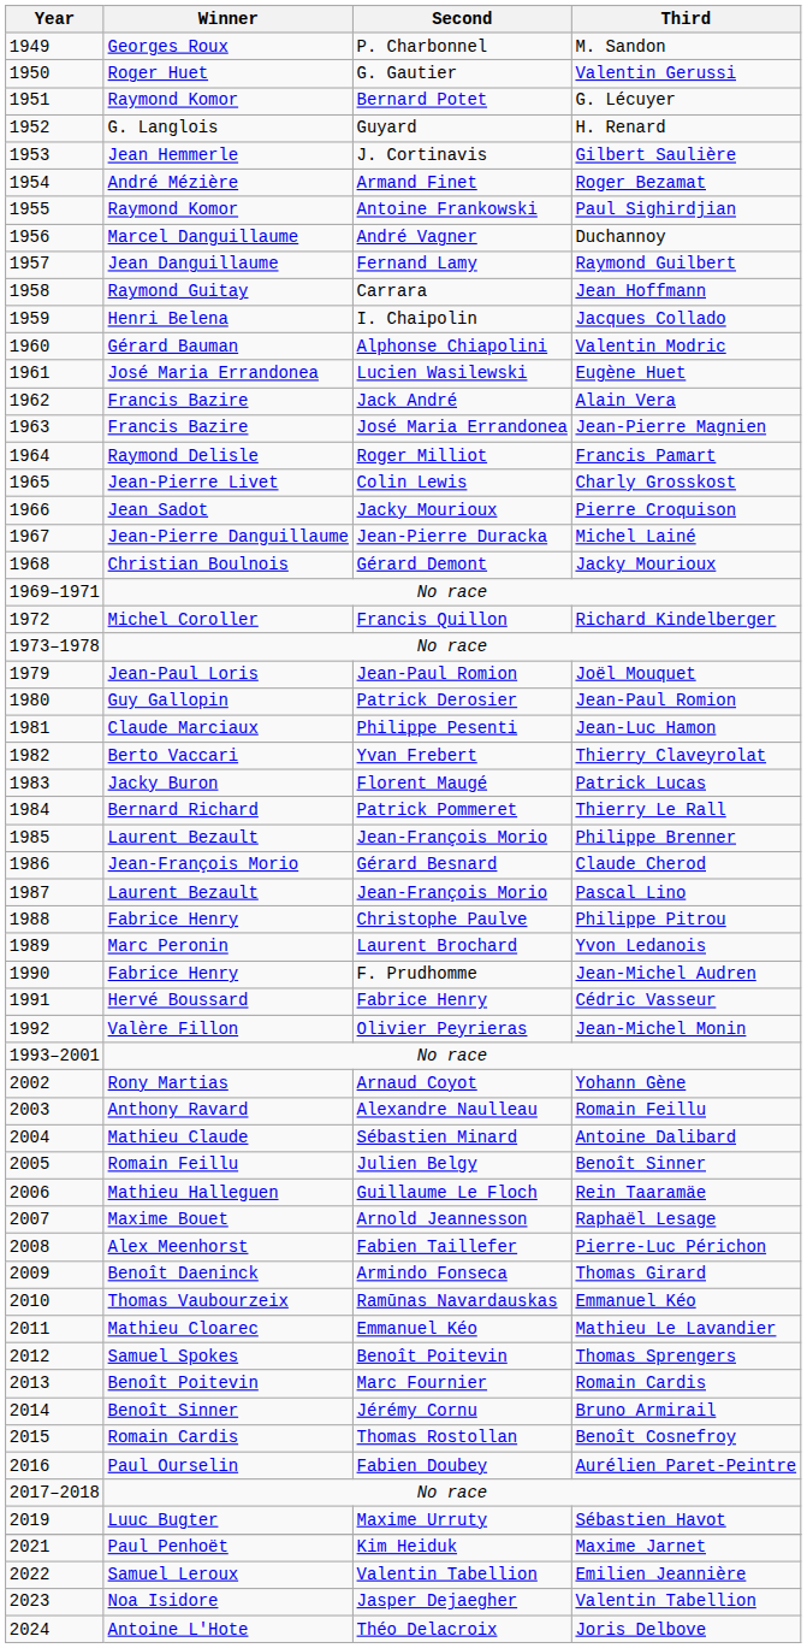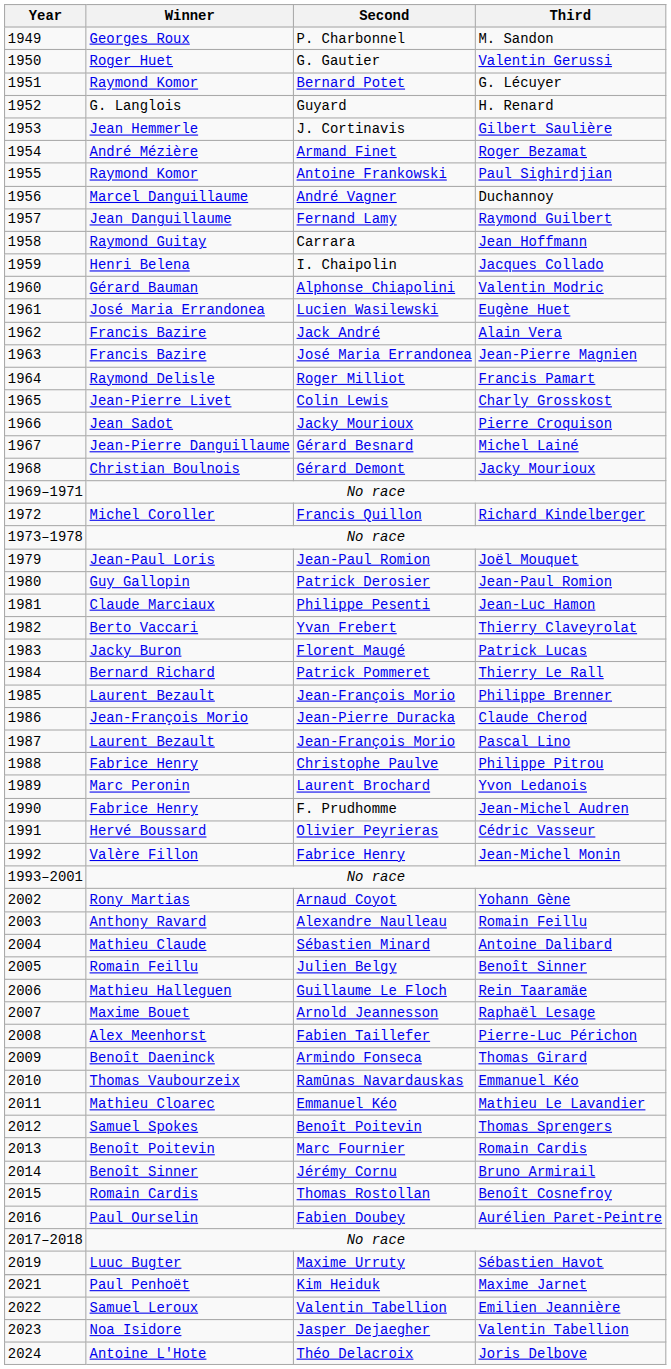 <table class="wikitable sortable">
 <tr>
 <th>Year</th>
 <th>Winner</th>
 <th>Second</th>
 <th>Third</th>
 </tr>
 <tr>
 <td>1949</td>
 <td> <a href='#'>Georges Roux</a></td>
 <td> P. Charbonnel</td>
 <td> M. Sandon</td>
 </tr>
 <tr>
 <td>1950</td>
 <td> <a href='#'>Roger Huet</a></td>
 <td> G. Gautier</td>
 <td> <a href='#'>Valentin Gerussi</a></td>
 </tr>
 <tr>
 <td>1951</td>
 <td> <a href='#'>Raymond Komor</a></td>
 <td> <a href='#'>Bernard Potet</a></td>
 <td> G. Lécuyer</td>
 </tr>
 <tr>
 <td>1952</td>
 <td> G. Langlois</td>
 <td> Guyard</td>
 <td> H. Renard</td>
 </tr>
 <tr>
 <td>1953</td>
 <td> <a href='#'>Jean Hemmerle</a></td>
 <td> J. Cortinavis</td>
 <td> <a href='#'>Gilbert Saulière</a></td>
 </tr>
 <tr>
 <td>1954</td>
 <td> <a href='#'>André Mézière</a></td>
 <td> <a href='#'>Armand Finet</a></td>
 <td> <a href='#'>Roger Bezamat</a></td>
 </tr>
 <tr>
 <td>1955</td>
 <td> <a href='#'>Raymond Komor</a></td>
 <td> <a href='#'>Antoine Frankowski</a></td>
 <td> <a href='#'>Paul Sighirdjian</a></td>
 </tr>
 <tr>
 <td>1956</td>
 <td> <a href='#'>Marcel Danguillaume</a></td>
 <td> <a href='#'>André Vagner</a></td>
 <td> Duchannoy</td>
 </tr>
 <tr>
 <td>1957</td>
 <td> <a href='#'>Jean Danguillaume</a></td>
 <td> <a href='#'>Fernand Lamy</a></td>
 <td> <a href='#'>Raymond Guilbert</a></td>
 </tr>
 <tr>
 <td>1958</td>
 <td> <a href='#'>Raymond Guitay</a></td>
 <td> Carrara</td>
 <td> <a href='#'>Jean Hoffmann</a></td>
 </tr>
 <tr>
 <td>1959</td>
 <td> <a href='#'>Henri Belena</a></td>
 <td> I. Chaipolin</td>
 <td> <a href='#'>Jacques Collado</a></td>
 </tr>
 <tr>
 <td>1960</td>
 <td> <a href='#'>Gérard Bauman</a></td>
 <td> <a href='#'>Alphonse Chiapolini</a></td>
 <td> <a href='#'>Valentin Modric</a></td>
 </tr>
 <tr>
 <td>1961</td>
 <td> <a href='#'>José Maria Errandonea</a></td>
 <td> <a href='#'>Lucien Wasilewski</a></td>
 <td> <a href='#'>Eugène Huet</a></td>
 </tr>
 <tr>
 <td>1962</td>
 <td> <a href='#'>Francis Bazire</a></td>
 <td> <a href='#'>Jack André</a></td>
 <td> <a href='#'>Alain Vera</a></td>
 </tr>
 <tr>
 <td>1963</td>
 <td> <a href='#'>Francis Bazire</a></td>
 <td> <a href='#'>José Maria Errandonea</a></td>
 <td> <a href='#'>Jean-Pierre Magnien</a></td>
 </tr>
 <tr>
 <td>1964</td>
 <td> <a href='#'>Raymond Delisle</a></td>
 <td> <a href='#'>Roger Milliot</a></td>
 <td> <a href='#'>Francis Pamart</a></td>
 </tr>
 <tr>
 <td>1965</td>
 <td> <a href='#'>Jean-Pierre Livet</a></td>
 <td> <a href='#'>Colin Lewis</a></td>
 <td> <a href='#'>Charly Grosskost</a></td>
 </tr>
 <tr>
 <td>1966</td>
 <td> <a href='#'>Jean Sadot</a></td>
 <td> <a href='#'>Jacky Mourioux</a></td>
 <td> <a href='#'>Pierre Croquison</a></td>
 </tr>
 <tr>
 <td>1967</td>
 <td> <a href='#'>Jean-Pierre Danguillaume</a></td>
-<td> <a href='#'>Jean-Pierre Duracka</a></td>
+<td> <a href='#'>Gérard Besnard</a></td>
 <td> <a href='#'>Michel Lainé</a></td>
 </tr>
 <tr>
 <td>1968</td>
 <td> <a href='#'>Christian Boulnois</a></td>
 <td> <a href='#'>Gérard Demont</a></td>
 <td> <a href='#'>Jacky Mourioux</a></td>
 </tr>
 <tr>
 <td>1969–1971</td>
 <td colspan=3 align=center><em>No race</em></td>
 </tr>
 <tr>
 <td>1972</td>
 <td> <a href='#'>Michel Coroller</a></td>
 <td> <a href='#'>Francis Quillon</a></td>
 <td> <a href='#'>Richard Kindelberger</a></td>
 </tr>
 <tr>
 <td>1973–1978</td>
 <td colspan=3 align=center><em>No race</em></td>
 </tr>
 <tr>
 <td>1979</td>
 <td> <a href='#'>Jean-Paul Loris</a></td>
 <td> <a href='#'>Jean-Paul Romion</a></td>
 <td> <a href='#'>Joël Mouquet</a></td>
 </tr>
 <tr>
 <td>1980</td>
 <td> <a href='#'>Guy Gallopin</a></td>
 <td> <a href='#'>Patrick Derosier</a></td>
 <td> <a href='#'>Jean-Paul Romion</a></td>
 </tr>
 <tr>
 <td>1981</td>
 <td> <a href='#'>Claude Marciaux</a></td>
 <td> <a href='#'>Philippe Pesenti</a></td>
 <td> <a href='#'>Jean-Luc Hamon</a></td>
 </tr>
 <tr>
 <td>1982</td>
 <td> <a href='#'>Berto Vaccari</a></td>
 <td> <a href='#'>Yvan Frebert</a></td>
 <td> <a href='#'>Thierry Claveyrolat</a></td>
 </tr>
 <tr>
 <td>1983</td>
 <td> <a href='#'>Jacky Buron</a></td>
 <td> <a href='#'>Florent Maugé</a></td>
 <td> <a href='#'>Patrick Lucas</a></td>
 </tr>
 <tr>
 <td>1984</td>
 <td> <a href='#'>Bernard Richard</a></td>
 <td> <a href='#'>Patrick Pommeret</a></td>
 <td> <a href='#'>Thierry Le Rall</a></td>
 </tr>
 <tr>
 <td>1985</td>
 <td> <a href='#'>Laurent Bezault</a></td>
 <td> <a href='#'>Jean-François Morio</a></td>
 <td> <a href='#'>Philippe Brenner</a></td>
 </tr>
 <tr>
 <td>1986</td>
 <td> <a href='#'>Jean-François Morio</a></td>
-<td> <a href='#'>Gérard Besnard</a></td>
+<td> <a href='#'>Jean-Pierre Duracka</a></td>
 <td> <a href='#'>Claude Cherod</a></td>
 </tr>
 <tr>
 <td>1987</td>
 <td> <a href='#'>Laurent Bezault</a></td>
 <td> <a href='#'>Jean-François Morio</a></td>
 <td> <a href='#'>Pascal Lino</a></td>
 </tr>
 <tr>
 <td>1988</td>
 <td> <a href='#'>Fabrice Henry</a></td>
 <td> <a href='#'>Christophe Paulve</a></td>
 <td> <a href='#'>Philippe Pitrou</a></td>
 </tr>
 <tr>
 <td>1989</td>
 <td> <a href='#'>Marc Peronin</a></td>
 <td> <a href='#'>Laurent Brochard</a></td>
 <td> <a href='#'>Yvon Ledanois</a></td>
 </tr>
 <tr>
 <td>1990</td>
 <td> <a href='#'>Fabrice Henry</a></td>
 <td> F. Prudhomme</td>
 <td> <a href='#'>Jean-Michel Audren</a></td>
 </tr>
 <tr>
 <td>1991</td>
 <td> <a href='#'>Hervé Boussard</a></td>
-<td> <a href='#'>Fabrice Henry</a></td>
+<td> <a href='#'>Olivier Peyrieras</a></td>
 <td> <a href='#'>Cédric Vasseur</a></td>
 </tr>
 <tr>
 <td>1992</td>
 <td> <a href='#'>Valère Fillon</a></td>
-<td> <a href='#'>Olivier Peyrieras</a></td>
+<td> <a href='#'>Fabrice Henry</a></td>
 <td> <a href='#'>Jean-Michel Monin</a></td>
 </tr>
 <tr>
 <td>1993–2001</td>
 <td colspan=3 align=center><em>No race</em></td>
 </tr>
 <tr>
 <td>2002</td>
 <td> <a href='#'>Rony Martias</a></td>
 <td> <a href='#'>Arnaud Coyot</a></td>
 <td> <a href='#'>Yohann Gène</a></td>
 </tr>
 <tr>
 <td>2003</td>
 <td> <a href='#'>Anthony Ravard</a></td>
 <td> <a href='#'>Alexandre Naulleau</a></td>
 <td> <a href='#'>Romain Feillu</a></td>
 </tr>
 <tr>
 <td>2004</td>
 <td> <a href='#'>Mathieu Claude</a></td>
 <td> <a href='#'>Sébastien Minard</a></td>
 <td> <a href='#'>Antoine Dalibard</a></td>
 </tr>
 <tr>
 <td>2005</td>
 <td> <a href='#'>Romain Feillu</a></td>
 <td> <a href='#'>Julien Belgy</a></td>
 <td> <a href='#'>Benoît Sinner</a></td>
 </tr>
 <tr>
 <td>2006</td>
 <td> <a href='#'>Mathieu Halleguen</a></td>
 <td> <a href='#'>Guillaume Le Floch</a></td>
 <td> <a href='#'>Rein Taaramäe</a></td>
 </tr>
 <tr>
 <td>2007</td>
 <td> <a href='#'>Maxime Bouet</a></td>
 <td> <a href='#'>Arnold Jeannesson</a></td>
 <td> <a href='#'>Raphaël Lesage</a></td>
 </tr>
 <tr>
 <td>2008</td>
 <td> <a href='#'>Alex Meenhorst</a></td>
 <td> <a href='#'>Fabien Taillefer</a></td>
 <td> <a href='#'>Pierre-Luc Périchon</a></td>
 </tr>
 <tr>
 <td>2009</td>
 <td> <a href='#'>Benoît Daeninck</a></td>
 <td> <a href='#'>Armindo Fonseca</a></td>
 <td> <a href='#'>Thomas Girard</a></td>
 </tr>
 <tr>
 <td>2010</td>
 <td> <a href='#'>Thomas Vaubourzeix</a></td>
 <td> <a href='#'>Ramūnas Navardauskas</a></td>
 <td> <a href='#'>Emmanuel Kéo</a></td>
 </tr>
 <tr>
 <td>2011</td>
 <td> <a href='#'>Mathieu Cloarec</a></td>
 <td> <a href='#'>Emmanuel Kéo</a></td>
 <td> <a href='#'>Mathieu Le Lavandier</a></td>
 </tr>
 <tr>
 <td>2012</td>
 <td> <a href='#'>Samuel Spokes</a></td>
 <td> <a href='#'>Benoît Poitevin</a></td>
 <td> <a href='#'>Thomas Sprengers</a></td>
 </tr>
 <tr>
 <td>2013</td>
 <td> <a href='#'>Benoît Poitevin</a></td>
 <td> <a href='#'>Marc Fournier</a></td>
 <td> <a href='#'>Romain Cardis</a></td>
 </tr>
 <tr>
 <td>2014</td>
 <td> <a href='#'>Benoît Sinner</a></td>
 <td> <a href='#'>Jérémy Cornu</a></td>
 <td> <a href='#'>Bruno Armirail</a></td>
 </tr>
 <tr>
 <td>2015</td>
 <td> <a href='#'>Romain Cardis</a></td>
 <td> <a href='#'>Thomas Rostollan</a></td>
 <td> <a href='#'>Benoît Cosnefroy</a></td>
 </tr>
 <tr>
 <td>2016</td>
 <td> <a href='#'>Paul Ourselin</a></td>
 <td> <a href='#'>Fabien Doubey</a></td>
 <td> <a href='#'>Aurélien Paret-Peintre</a></td>
 </tr>
 <tr>
 <td>2017–2018</td>
 <td colspan=3 align=center><em>No race</em></td>
 </tr>
 <tr>
 <td>2019</td>
 <td> <a href='#'>Luuc Bugter</a></td>
 <td> <a href='#'>Maxime Urruty</a></td>
 <td> <a href='#'>Sébastien Havot</a></td>
 </tr>
 <tr>
 </tr>
 <tr>
 <td>2021</td>
 <td> <a href='#'>Paul Penhoët</a></td>
 <td> <a href='#'>Kim Heiduk</a></td>
 <td> <a href='#'>Maxime Jarnet</a></td>
 </tr>
 <tr>
 <td>2022</td>
 <td> <a href='#'>Samuel Leroux</a></td>
 <td> <a href='#'>Valentin Tabellion</a></td>
 <td> <a href='#'>Emilien Jeannière</a></td>
 </tr>
 <tr>
 <td>2023</td>
 <td> <a href='#'>Noa Isidore</a></td>
 <td> <a href='#'>Jasper Dejaegher</a></td>
 <td> <a href='#'>Valentin Tabellion</a></td>
 </tr>
 <tr>
 <td>2024</td>
 <td> <a href='#'>Antoine L'Hote</a></td>
 <td> <a href='#'>Théo Delacroix</a></td>
 <td> <a href='#'>Joris Delbove</a></td>
 </tr>
 </table>
